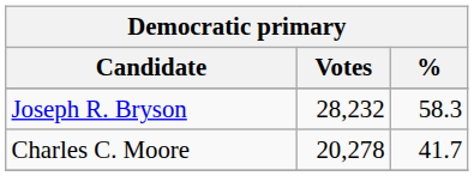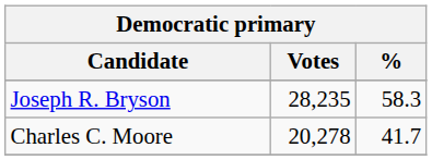 <table class="wikitable" align="left" style="margin: 1em 1em 1em 0; font-size: 95%;">
 <tr>
 <th colspan="3">Democratic primary</th>
 </tr>
 <tr>
 <th colspan="1" style="width: 170px">Candidate</th>
 <th style="width: 50px">Votes</th>
 <th style="width: 40px">%</th>
 </tr>
 <tr>
 </tr>
 <tr>
 <td><a href='#'>Joseph R. Bryson</a></td>
-<td align="right">28,232</td>
+<td align="right">28,235</td>
 <td align="right">58.3</td>
 </tr>
 <tr>
 <td>Charles C. Moore</td>
 <td align="right">20,278</td>
 <td align="right">41.7</td>
 </tr>
 <tr>
 </tr>
 </table>
